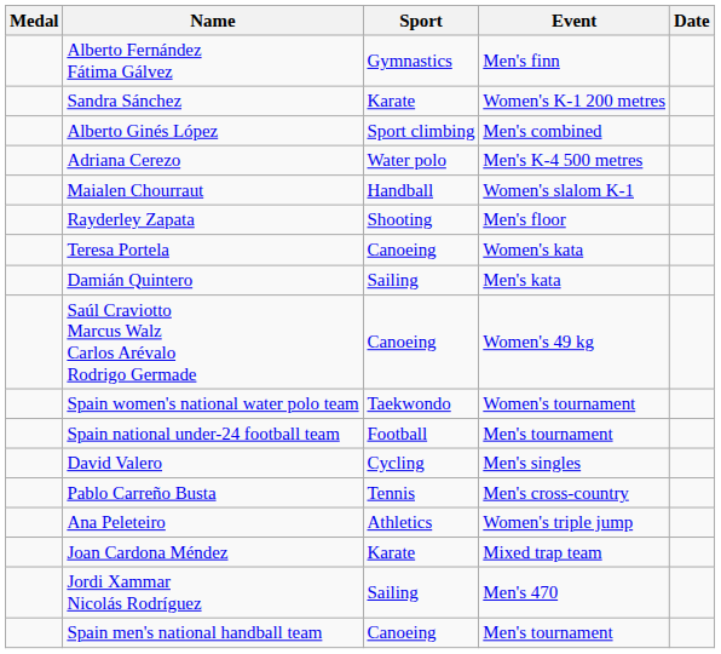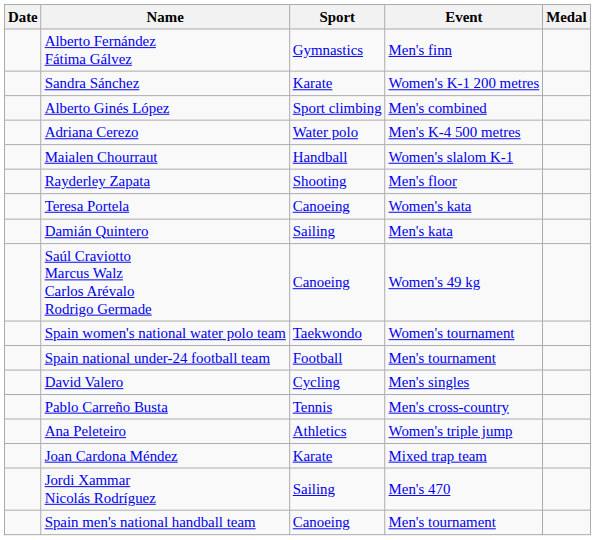 <table class="wikitable sortable" style="font-size: 95%;">
 <tr>
-<th>Medal</th>
+<th>Date</th>
 <th>Name</th>
 <th>Sport</th>
 <th>Event</th>
-<th>Date</th>
+<th>Medal</th>
 </tr>
 <tr>
 <td></td>
 <td><a href='#'>Alberto Fernández</a><br><a href='#'>Fátima Gálvez</a></td>
 <td><a href='#'>Gymnastics</a></td>
 <td><a href='#'>Men's finn</a></td>
 <td></td>
 </tr>
 <tr>
 <td></td>
 <td><a href='#'>Sandra Sánchez</a></td>
 <td><a href='#'>Karate</a></td>
 <td><a href='#'>Women's K-1 200 metres</a></td>
 <td></td>
 </tr>
 <tr>
 <td></td>
 <td><a href='#'>Alberto Ginés López</a></td>
 <td><a href='#'>Sport climbing</a></td>
 <td><a href='#'>Men's combined</a></td>
 <td></td>
 </tr>
 <tr>
 <td></td>
 <td><a href='#'>Adriana Cerezo</a></td>
 <td><a href='#'>Water polo</a></td>
 <td><a href='#'>Men's K-4 500 metres</a></td>
 <td></td>
 </tr>
 <tr>
 <td></td>
 <td><a href='#'>Maialen Chourraut</a></td>
 <td><a href='#'>Handball</a></td>
 <td><a href='#'>Women's slalom K-1</a></td>
 <td></td>
 </tr>
 <tr>
 <td></td>
 <td><a href='#'>Rayderley Zapata</a></td>
 <td><a href='#'>Shooting</a></td>
 <td><a href='#'>Men's floor</a></td>
 <td></td>
 </tr>
 <tr>
 <td></td>
 <td><a href='#'>Teresa Portela</a></td>
 <td><a href='#'>Canoeing</a></td>
 <td><a href='#'>Women's kata</a></td>
 <td></td>
 </tr>
 <tr>
 <td></td>
 <td><a href='#'>Damián Quintero</a></td>
 <td><a href='#'>Sailing</a></td>
 <td><a href='#'>Men's kata</a></td>
 <td></td>
 </tr>
 <tr>
 <td></td>
 <td><a href='#'>Saúl Craviotto</a><br><a href='#'>Marcus Walz</a><br><a href='#'>Carlos Arévalo</a><br><a href='#'>Rodrigo Germade</a></td>
 <td><a href='#'>Canoeing</a></td>
 <td><a href='#'>Women's 49 kg</a></td>
 <td></td>
 </tr>
 <tr>
 <td></td>
 <td><a href='#'>Spain women's national water polo team</a><br></td>
 <td><a href='#'>Taekwondo</a></td>
 <td><a href='#'>Women's tournament</a></td>
 <td></td>
 </tr>
 <tr>
 <td></td>
 <td><a href='#'>Spain national under-24 football team</a><br></td>
 <td><a href='#'>Football</a></td>
 <td><a href='#'>Men's tournament</a></td>
 <td></td>
 </tr>
 <tr>
 <td></td>
 <td><a href='#'>David Valero</a></td>
 <td><a href='#'>Cycling</a></td>
 <td><a href='#'>Men's singles</a></td>
 <td></td>
 </tr>
 <tr>
 <td></td>
 <td><a href='#'>Pablo Carreño Busta</a></td>
 <td><a href='#'>Tennis</a></td>
 <td><a href='#'>Men's cross-country</a></td>
 <td></td>
 </tr>
 <tr>
 <td></td>
 <td><a href='#'>Ana Peleteiro</a></td>
 <td><a href='#'>Athletics</a></td>
 <td><a href='#'>Women's triple jump</a></td>
 <td></td>
 </tr>
 <tr>
 <td></td>
 <td><a href='#'>Joan Cardona Méndez</a></td>
 <td><a href='#'>Karate</a></td>
 <td><a href='#'>Mixed trap team</a></td>
 <td></td>
 </tr>
 <tr>
 <td></td>
 <td><a href='#'>Jordi Xammar</a><br><a href='#'>Nicolás Rodríguez</a></td>
 <td><a href='#'>Sailing</a></td>
 <td><a href='#'>Men's 470</a></td>
 <td></td>
 </tr>
 <tr>
 <td></td>
 <td><a href='#'>Spain men's national handball team</a><br></td>
 <td><a href='#'>Canoeing</a></td>
 <td><a href='#'>Men's tournament</a></td>
 <td></td>
 </tr>
 </table>
